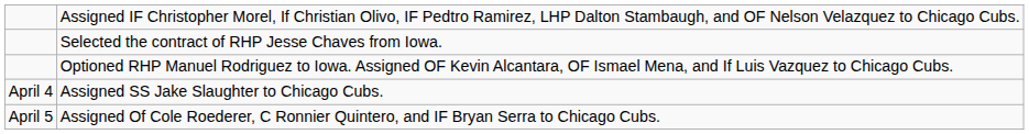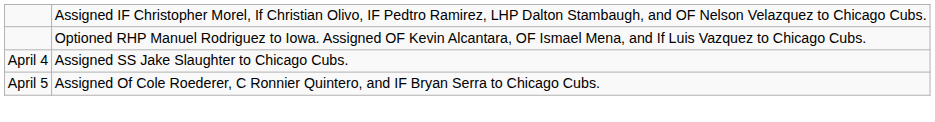 <table class="wikitable">
 <tr>
 <td></td>
 <td>Assigned IF Christopher Morel, If Christian Olivo, IF Pedtro Ramirez, LHP Dalton Stambaugh, and OF Nelson Velazquez to Chicago Cubs.</td>
-</tr>
-<tr>
-<td></td>
-<td>Selected the contract of RHP Jesse Chaves from Iowa.</td>
 </tr>
 <tr>
 <td></td>
 <td>Optioned RHP Manuel Rodriguez to Iowa. Assigned OF Kevin Alcantara, OF Ismael Mena, and If Luis Vazquez to Chicago Cubs.</td>
 </tr>
 <tr>
 <td>April 4</td>
 <td>Assigned SS Jake Slaughter to Chicago Cubs.</td>
 </tr>
 <tr>
 <td>April 5</td>
 <td>Assigned Of Cole Roederer, C Ronnier Quintero, and IF Bryan Serra to Chicago Cubs.</td>
 </tr>
 </table>
